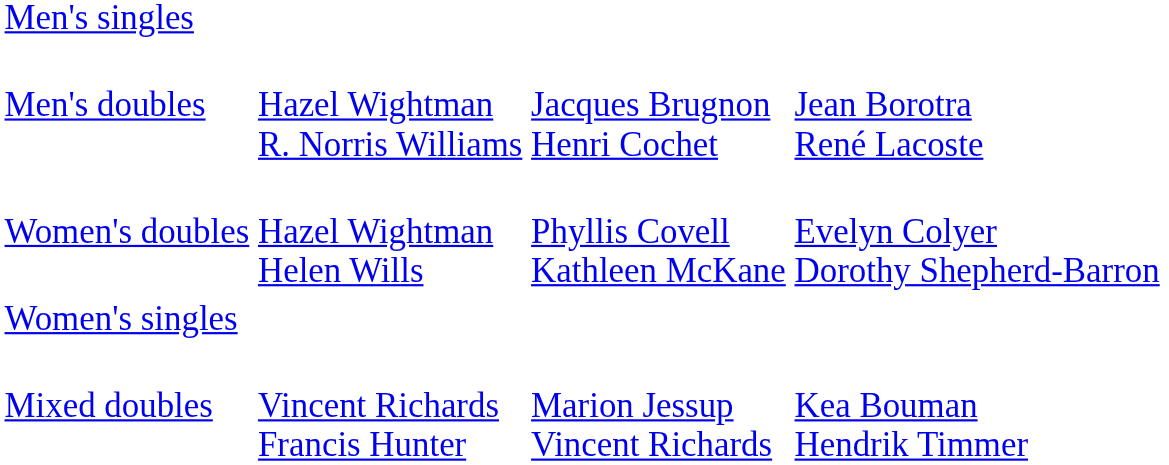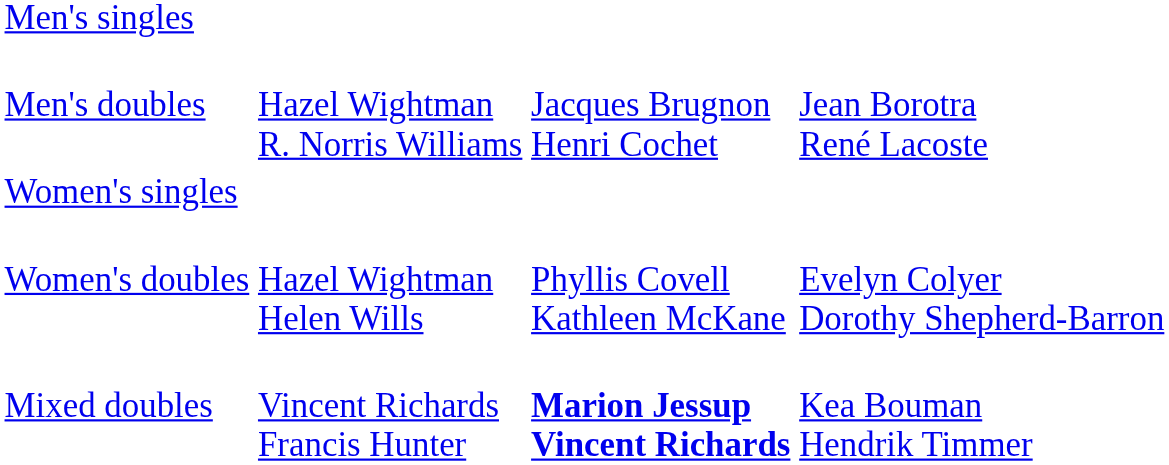 <table>
 <tr>
 <td><a href='#'>Men's singles</a></td>
 <td></td>
 <td></td>
 <td></td>
 </tr>
 <tr>
 <td><a href='#'>Men's doubles</a></td>
 <td><br><a href='#'>Hazel Wightman</a><br><a href='#'>R. Norris Williams</a></td>
 <td><br><a href='#'>Jacques Brugnon</a><br><a href='#'>Henri Cochet</a></td>
 <td><br><a href='#'>Jean Borotra</a><br><a href='#'>René Lacoste</a></td>
 </tr>
 <tr>
+<td><a href='#'>Women's singles</a></td>
+<td></td>
+<td></td>
+<td></td>
+</tr>
+<tr>
 <td><a href='#'>Women's doubles</a></td>
 <td><br><a href='#'>Hazel Wightman</a><br><a href='#'>Helen Wills</a></td>
 <td><br><a href='#'>Phyllis Covell</a><br><a href='#'>Kathleen McKane</a></td>
 <td><br><a href='#'>Evelyn Colyer</a><br><a href='#'>Dorothy Shepherd-Barron</a></td>
 </tr>
 <tr>
-<td><a href='#'>Women's singles</a></td>
-<td></td>
-<td></td>
-<td></td>
-</tr>
-<tr>
 <td><a href='#'>Mixed doubles</a></td>
 <td><br><a href='#'>Vincent Richards</a><br><a href='#'>Francis Hunter</a></td>
-<td><br><a href='#'>Marion Jessup</a><br><a href='#'>Vincent Richards</a></td>
+<td><strong><br><a href='#'>Marion Jessup</a><br><a href='#'>Vincent Richards</a></strong></td>
 <td><br><a href='#'>Kea Bouman</a><br><a href='#'>Hendrik Timmer</a></td>
 </tr>
 </table>
